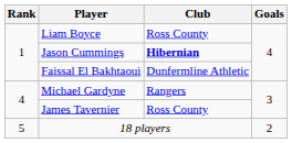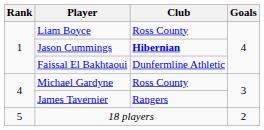 <table class="wikitable sortable" style="text-align:center">
 <tr>
 <th>Rank</th>
 <th>Player</th>
 <th>Club</th>
 <th>Goals</th>
 </tr>
 <tr>
 <td rowspan=3>1 </td>
 <td align=left> <a href='#'>Liam Boyce</a> </td>
 <td align=left><a href='#'>Ross County</a></td>
 <td rowspan=3>4</td>
 </tr>
 <tr>
 <td align=left> <a href='#'>Jason Cummings</a> </td>
 <td align=left><strong><a href='#'>Hibernian</a></strong></td>
 </tr>
 <tr>
 <td align=left> <a href='#'>Faissal El Bakhtaoui</a> </td>
 <td align=left><a href='#'>Dunfermline Athletic</a></td>
 </tr>
 <tr>
 <td rowspan=2>4 </td>
 <td align=left> <a href='#'>Michael Gardyne</a> </td>
-<td align=left><a href='#'>Rangers</a></td>
+<td align=left><a href='#'>Ross County</a></td>
 <td rowspan=2>3</td>
 </tr>
 <tr>
 <td align=left> <a href='#'>James Tavernier</a> </td>
-<td align=left><a href='#'>Ross County</a></td>
+<td align=left><a href='#'>Rangers</a></td>
 </tr>
 <tr>
 <td rowspan=1>5 </td>
 <td colspan=2><em>18 players</em></td>
 <td>2</td>
 </tr>
 </table>
